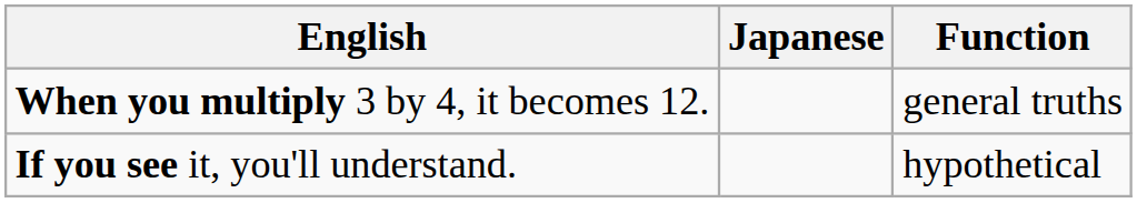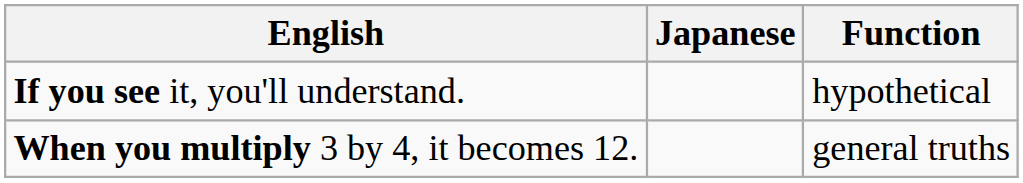 <table class="wikitable">
 <tr>
 <th>English</th>
 <th>Japanese</th>
 <th>Function</th>
 </tr>
 <tr>
+<td><strong>If you see</strong> it, you'll understand.</td>
+<td></td>
+<td>hypothetical</td>
+</tr>
+<tr>
 <td><strong>When you multiply</strong> 3 by 4, it becomes 12.</td>
 <td></td>
 <td>general truths</td>
 </tr>
-<tr>
-<td><strong>If you see</strong> it, you'll understand.</td>
-<td></td>
-<td>hypothetical</td>
-</tr>
 </table>
